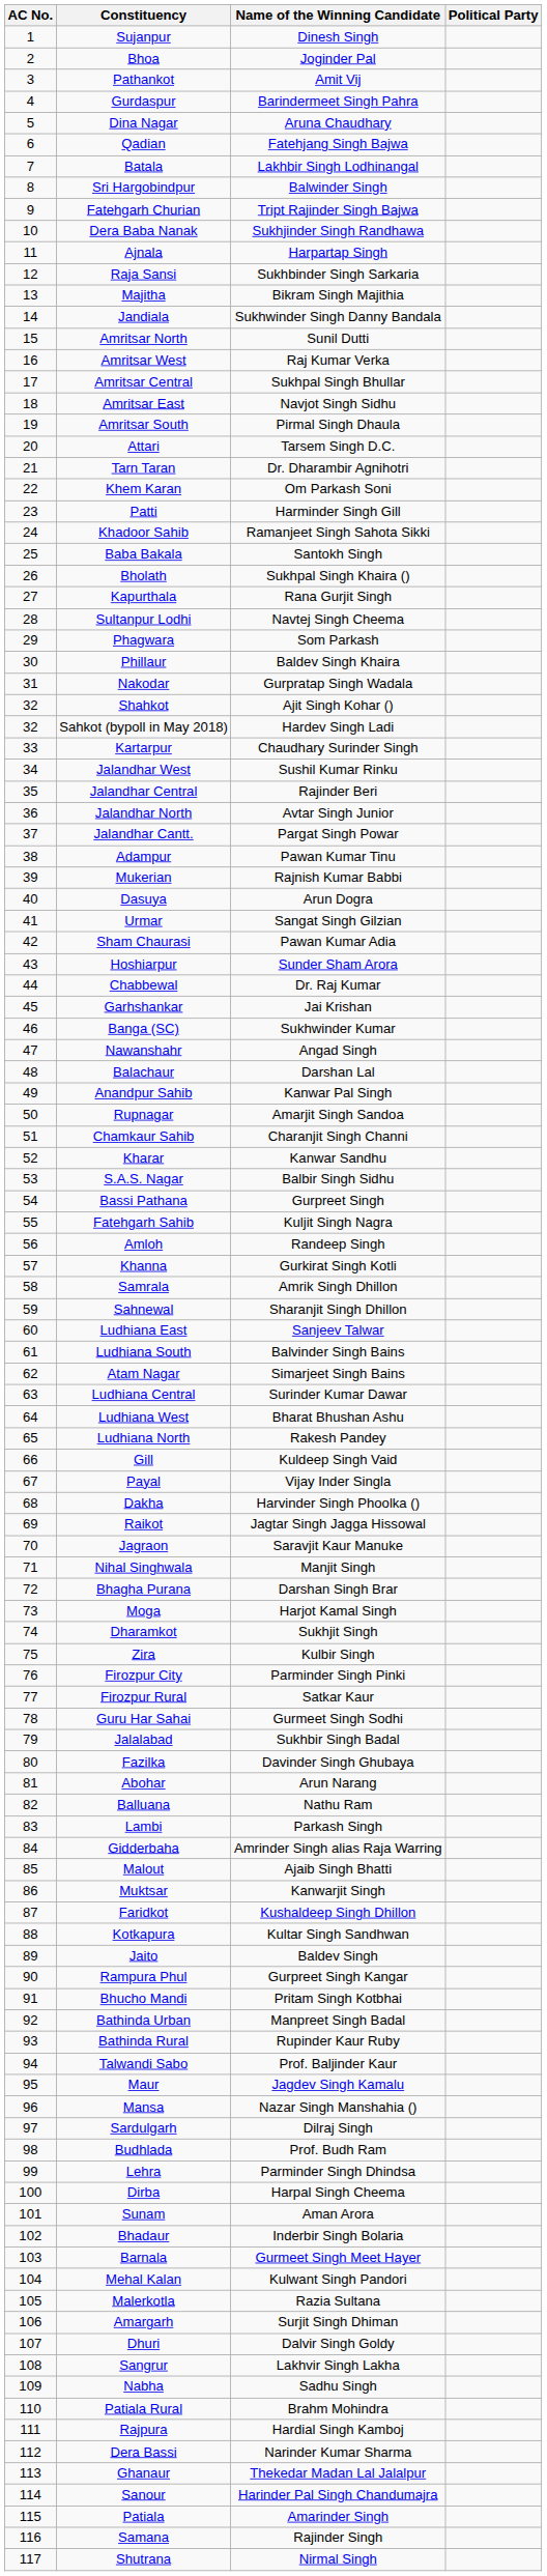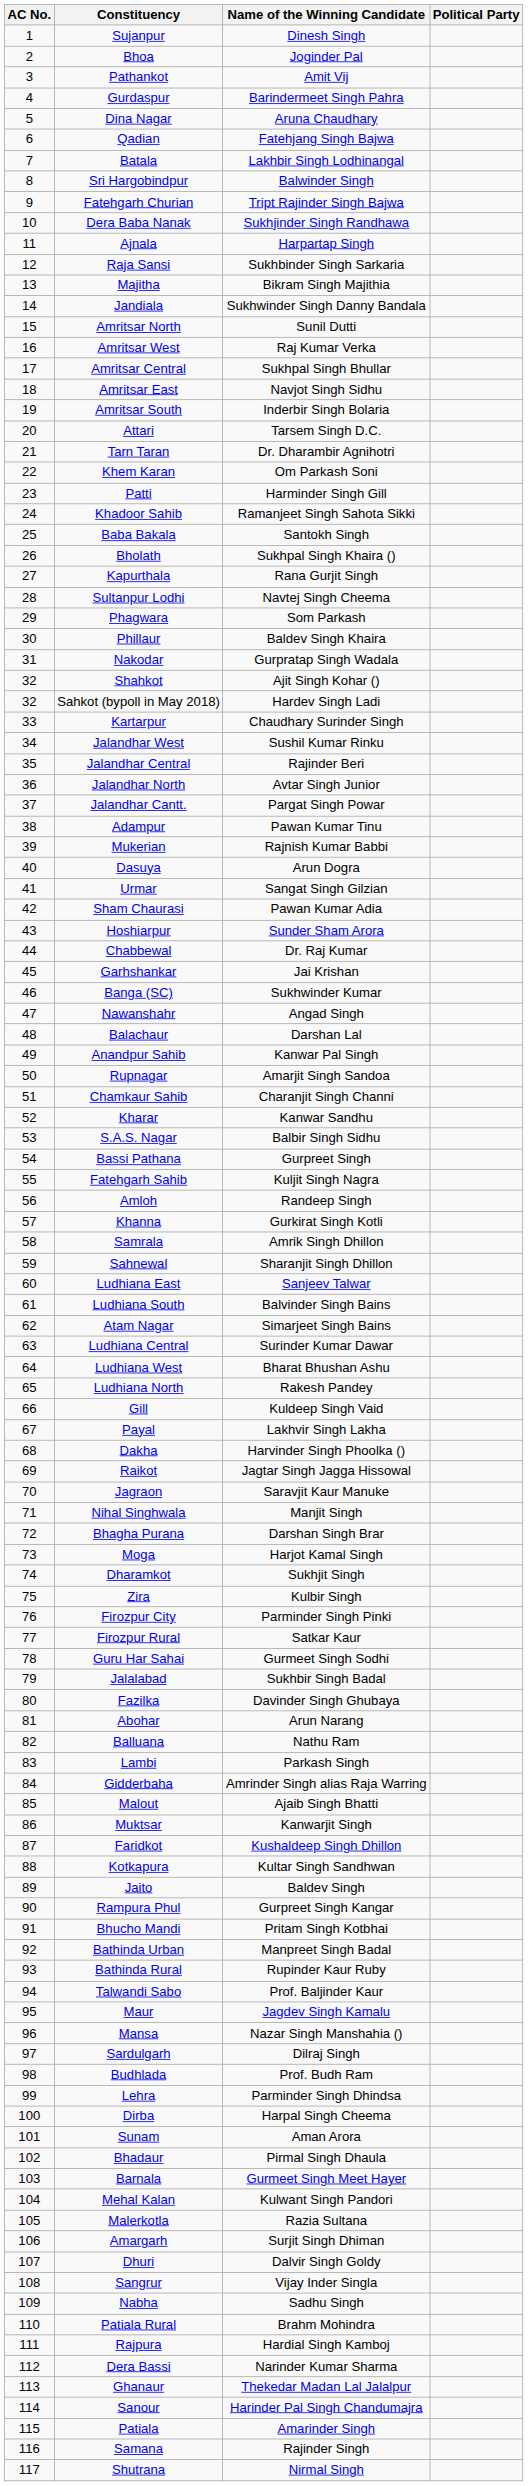 <table class="wikitable sortable" style="text-align:center">
 <tr>
 <th>AC No.</th>
 <th>Constituency</th>
 <th>Name of the Winning Candidate</th>
 <th colspan="2">Political Party</th>
 </tr>
 <tr>
 <td>1</td>
 <td><a href='#'>Sujanpur</a></td>
 <td><a href='#'>Dinesh Singh</a></td>
 <td></td>
 </tr>
 <tr>
 <td>2</td>
 <td><a href='#'>Bhoa</a></td>
 <td><a href='#'>Joginder Pal</a></td>
 <td></td>
 </tr>
 <tr>
 <td>3</td>
 <td><a href='#'>Pathankot</a></td>
 <td><a href='#'>Amit Vij</a></td>
 <td></td>
 </tr>
 <tr>
 <td>4</td>
 <td><a href='#'>Gurdaspur</a></td>
 <td><a href='#'>Barindermeet Singh Pahra</a></td>
 <td></td>
 </tr>
 <tr>
 <td>5</td>
 <td><a href='#'>Dina Nagar</a></td>
 <td><a href='#'>Aruna Chaudhary</a></td>
 <td></td>
 </tr>
 <tr>
 <td>6</td>
 <td><a href='#'>Qadian</a></td>
 <td><a href='#'>Fatehjang Singh Bajwa</a></td>
 <td></td>
 </tr>
 <tr>
 <td>7</td>
 <td><a href='#'>Batala</a></td>
 <td><a href='#'>Lakhbir Singh Lodhinangal</a></td>
 <td></td>
 </tr>
 <tr>
 <td>8</td>
 <td><a href='#'>Sri Hargobindpur</a></td>
 <td><a href='#'>Balwinder Singh</a></td>
 <td></td>
 </tr>
 <tr>
 <td>9</td>
 <td><a href='#'>Fatehgarh Churian</a></td>
 <td><a href='#'>Tript Rajinder Singh Bajwa</a></td>
 <td></td>
 </tr>
 <tr>
 <td>10</td>
 <td><a href='#'>Dera Baba Nanak</a></td>
 <td><a href='#'>Sukhjinder Singh Randhawa</a></td>
 <td></td>
 </tr>
 <tr>
 <td>11</td>
 <td><a href='#'>Ajnala</a></td>
 <td><a href='#'>Harpartap Singh</a></td>
 <td></td>
 </tr>
 <tr>
 <td>12</td>
 <td><a href='#'>Raja Sansi</a></td>
 <td>Sukhbinder Singh Sarkaria</td>
 <td></td>
 </tr>
 <tr>
 <td>13</td>
 <td><a href='#'>Majitha</a></td>
 <td>Bikram Singh Majithia</td>
 <td></td>
 </tr>
 <tr>
 <td>14</td>
 <td><a href='#'>Jandiala</a></td>
 <td>Sukhwinder Singh Danny Bandala</td>
 <td></td>
 </tr>
 <tr>
 <td>15</td>
 <td><a href='#'>Amritsar North</a></td>
 <td>Sunil Dutti</td>
 <td></td>
 </tr>
 <tr>
 <td>16</td>
 <td><a href='#'>Amritsar West</a></td>
 <td>Raj Kumar Verka</td>
 <td></td>
 </tr>
 <tr>
 <td>17</td>
 <td><a href='#'>Amritsar Central</a></td>
 <td>Sukhpal Singh Bhullar</td>
 <td></td>
 </tr>
 <tr>
 <td>18</td>
 <td><a href='#'>Amritsar East</a></td>
 <td>Navjot Singh Sidhu</td>
 <td></td>
 </tr>
 <tr>
 <td>19</td>
 <td><a href='#'>Amritsar South</a></td>
-<td>Pirmal Singh Dhaula</td>
+<td>Inderbir Singh Bolaria</td>
 <td></td>
 </tr>
 <tr>
 <td>20</td>
 <td><a href='#'>Attari</a></td>
 <td>Tarsem Singh D.C.</td>
 <td></td>
 </tr>
 <tr>
 <td>21</td>
 <td><a href='#'>Tarn Taran</a></td>
 <td>Dr. Dharambir Agnihotri</td>
 <td></td>
 </tr>
 <tr>
 <td>22</td>
 <td><a href='#'>Khem Karan</a></td>
 <td>Om Parkash Soni</td>
 <td></td>
 </tr>
 <tr>
 <td>23</td>
 <td><a href='#'>Patti</a></td>
 <td>Harminder Singh Gill</td>
 <td></td>
 </tr>
 <tr>
 <td>24</td>
 <td><a href='#'>Khadoor Sahib</a></td>
 <td>Ramanjeet Singh Sahota Sikki</td>
 <td></td>
 </tr>
 <tr>
 <td>25</td>
 <td><a href='#'>Baba Bakala</a></td>
 <td>Santokh Singh</td>
 <td></td>
 </tr>
 <tr>
 <td>26</td>
 <td><a href='#'>Bholath</a></td>
 <td>Sukhpal Singh Khaira ()</td>
 <td></td>
 </tr>
 <tr>
 <td>27</td>
 <td><a href='#'>Kapurthala</a></td>
 <td>Rana Gurjit Singh</td>
 <td></td>
 </tr>
 <tr>
 <td>28</td>
 <td><a href='#'>Sultanpur Lodhi</a></td>
 <td>Navtej Singh Cheema</td>
 <td></td>
 </tr>
 <tr>
 <td>29</td>
 <td><a href='#'>Phagwara</a></td>
 <td>Som Parkash </td>
 <td></td>
 </tr>
 <tr>
 <td>30</td>
 <td><a href='#'>Phillaur</a></td>
 <td>Baldev Singh Khaira</td>
 <td></td>
 </tr>
 <tr>
 <td>31</td>
 <td><a href='#'>Nakodar</a></td>
 <td>Gurpratap Singh Wadala</td>
 <td></td>
 </tr>
 <tr>
 <td>32</td>
 <td><a href='#'>Shahkot</a></td>
 <td>Ajit Singh Kohar ()</td>
 <td></td>
 </tr>
 <tr>
 <td>32</td>
 <td>Sahkot (bypoll in May 2018)</td>
 <td>Hardev Singh Ladi</td>
 <td></td>
 </tr>
 <tr>
 <td>33</td>
 <td><a href='#'>Kartarpur</a></td>
 <td>Chaudhary Surinder Singh</td>
 <td></td>
 </tr>
 <tr>
 <td>34</td>
 <td><a href='#'>Jalandhar West</a></td>
 <td>Sushil Kumar Rinku</td>
 <td></td>
 </tr>
 <tr>
 <td>35</td>
 <td><a href='#'>Jalandhar Central</a></td>
 <td>Rajinder Beri</td>
 <td></td>
 </tr>
 <tr>
 <td>36</td>
 <td><a href='#'>Jalandhar North</a></td>
 <td>Avtar Singh Junior</td>
 <td></td>
 </tr>
 <tr>
 <td>37</td>
 <td><a href='#'>Jalandhar Cantt.</a></td>
 <td>Pargat Singh Powar</td>
 <td></td>
 </tr>
 <tr>
 <td>38</td>
 <td><a href='#'>Adampur</a></td>
 <td>Pawan Kumar Tinu</td>
 <td></td>
 </tr>
 <tr>
 <td>39</td>
 <td><a href='#'>Mukerian</a></td>
 <td>Rajnish Kumar Babbi</td>
 <td></td>
 </tr>
 <tr>
 <td>40</td>
 <td><a href='#'>Dasuya</a></td>
 <td>Arun Dogra</td>
 <td></td>
 </tr>
 <tr>
 <td>41</td>
 <td><a href='#'>Urmar</a></td>
 <td>Sangat Singh Gilzian</td>
 <td></td>
 </tr>
 <tr>
 <td>42</td>
 <td><a href='#'>Sham Chaurasi</a></td>
 <td>Pawan Kumar Adia</td>
 <td></td>
 </tr>
 <tr>
 <td>43</td>
 <td><a href='#'>Hoshiarpur</a></td>
 <td><a href='#'>Sunder Sham Arora</a></td>
 <td></td>
 </tr>
 <tr>
 <td>44</td>
 <td><a href='#'>Chabbewal</a></td>
 <td>Dr. Raj Kumar</td>
 <td></td>
 </tr>
 <tr>
 <td>45</td>
 <td><a href='#'>Garhshankar</a></td>
 <td>Jai Krishan</td>
 <td></td>
 </tr>
 <tr>
 <td>46</td>
 <td><a href='#'>Banga (SC)</a></td>
 <td>Sukhwinder Kumar</td>
 <td></td>
 </tr>
 <tr>
 <td>47</td>
 <td><a href='#'>Nawanshahr</a></td>
 <td>Angad Singh</td>
 <td></td>
 </tr>
 <tr>
 <td>48</td>
 <td><a href='#'>Balachaur</a></td>
 <td>Darshan Lal</td>
 <td></td>
 </tr>
 <tr>
 <td>49</td>
 <td><a href='#'>Anandpur Sahib</a></td>
 <td>Kanwar Pal Singh</td>
 <td></td>
 </tr>
 <tr>
 <td>50</td>
 <td><a href='#'>Rupnagar</a></td>
 <td>Amarjit Singh Sandoa </td>
 <td></td>
 </tr>
 <tr>
 <td>51</td>
 <td><a href='#'>Chamkaur Sahib</a></td>
 <td>Charanjit Singh Channi</td>
 <td></td>
 </tr>
 <tr>
 <td>52</td>
 <td><a href='#'>Kharar</a></td>
 <td>Kanwar Sandhu</td>
 <td></td>
 </tr>
 <tr>
 <td>53</td>
 <td><a href='#'>S.A.S. Nagar</a></td>
 <td>Balbir Singh Sidhu</td>
 <td></td>
 </tr>
 <tr>
 <td>54</td>
 <td><a href='#'>Bassi Pathana</a></td>
 <td>Gurpreet Singh</td>
 <td></td>
 </tr>
 <tr>
 <td>55</td>
 <td><a href='#'>Fatehgarh Sahib</a></td>
 <td>Kuljit Singh Nagra</td>
 <td></td>
 </tr>
 <tr>
 <td>56</td>
 <td><a href='#'>Amloh</a></td>
 <td>Randeep Singh</td>
 <td></td>
 </tr>
 <tr>
 <td>57</td>
 <td><a href='#'>Khanna</a></td>
 <td>Gurkirat Singh Kotli</td>
 <td></td>
 </tr>
 <tr>
 <td>58</td>
 <td><a href='#'>Samrala</a></td>
 <td>Amrik Singh Dhillon</td>
 <td></td>
 </tr>
 <tr>
 <td>59</td>
 <td><a href='#'>Sahnewal</a></td>
 <td>Sharanjit Singh Dhillon</td>
 <td></td>
 </tr>
 <tr>
 <td>60</td>
 <td><a href='#'>Ludhiana East</a></td>
 <td><a href='#'>Sanjeev Talwar</a></td>
 <td></td>
 </tr>
 <tr>
 <td>61</td>
 <td><a href='#'>Ludhiana South</a></td>
 <td>Balvinder Singh Bains</td>
 <td></td>
 </tr>
 <tr>
 <td>62</td>
 <td><a href='#'>Atam Nagar</a></td>
 <td>Simarjeet Singh Bains</td>
 <td></td>
 </tr>
 <tr>
 <td>63</td>
 <td><a href='#'>Ludhiana Central</a></td>
 <td>Surinder Kumar Dawar</td>
 <td></td>
 </tr>
 <tr>
 <td>64</td>
 <td><a href='#'>Ludhiana West</a></td>
 <td>Bharat Bhushan Ashu</td>
 <td></td>
 </tr>
 <tr>
 <td>65</td>
 <td><a href='#'>Ludhiana North</a></td>
 <td>Rakesh Pandey</td>
 <td></td>
 </tr>
 <tr>
 <td>66</td>
 <td><a href='#'>Gill</a></td>
 <td>Kuldeep Singh Vaid</td>
 <td></td>
 </tr>
 <tr>
 <td>67</td>
 <td><a href='#'>Payal</a></td>
-<td>Vijay Inder Singla</td>
+<td>Lakhvir Singh Lakha</td>
 <td></td>
 </tr>
 <tr>
 <td>68</td>
 <td><a href='#'>Dakha</a></td>
 <td>Harvinder Singh Phoolka ()</td>
 <td></td>
 </tr>
 <tr>
 <td>69</td>
 <td><a href='#'>Raikot</a></td>
 <td>Jagtar Singh Jagga Hissowal</td>
 <td></td>
 </tr>
 <tr>
 <td>70</td>
 <td><a href='#'>Jagraon</a></td>
 <td>Saravjit Kaur Manuke</td>
 <td></td>
 </tr>
 <tr>
 <td>71</td>
 <td><a href='#'>Nihal Singhwala</a></td>
 <td>Manjit  Singh</td>
 <td></td>
 </tr>
 <tr>
 <td>72</td>
 <td><a href='#'>Bhagha Purana</a></td>
 <td>Darshan Singh Brar</td>
 <td></td>
 </tr>
 <tr>
 <td>73</td>
 <td><a href='#'>Moga</a></td>
 <td>Harjot Kamal Singh</td>
 <td></td>
 </tr>
 <tr>
 <td>74</td>
 <td><a href='#'>Dharamkot</a></td>
 <td>Sukhjit Singh</td>
 <td></td>
 </tr>
 <tr>
 <td>75</td>
 <td><a href='#'>Zira</a></td>
 <td>Kulbir Singh</td>
 <td></td>
 </tr>
 <tr>
 <td>76</td>
 <td><a href='#'>Firozpur City</a></td>
 <td>Parminder Singh Pinki</td>
 <td></td>
 </tr>
 <tr>
 <td>77</td>
 <td><a href='#'>Firozpur Rural</a></td>
 <td>Satkar Kaur</td>
 <td></td>
 </tr>
 <tr>
 <td>78</td>
 <td><a href='#'>Guru Har Sahai</a></td>
 <td>Gurmeet Singh Sodhi</td>
 <td></td>
 </tr>
 <tr>
 <td>79</td>
 <td><a href='#'>Jalalabad</a></td>
 <td>Sukhbir Singh Badal </td>
 <td></td>
 </tr>
 <tr>
 <td>80</td>
 <td><a href='#'>Fazilka</a></td>
 <td>Davinder Singh Ghubaya</td>
 <td></td>
 </tr>
 <tr>
 <td>81</td>
 <td><a href='#'>Abohar</a></td>
 <td>Arun Narang</td>
 <td></td>
 </tr>
 <tr>
 <td>82</td>
 <td><a href='#'>Balluana</a></td>
 <td>Nathu Ram</td>
 <td></td>
 </tr>
 <tr>
 <td>83</td>
 <td><a href='#'>Lambi</a></td>
 <td>Parkash Singh</td>
 <td></td>
 </tr>
 <tr>
 <td>84</td>
 <td><a href='#'>Gidderbaha</a></td>
 <td>Amrinder Singh alias Raja Warring</td>
 <td></td>
 </tr>
 <tr>
 <td>85</td>
 <td><a href='#'>Malout</a></td>
 <td>Ajaib Singh Bhatti</td>
 <td></td>
 </tr>
 <tr>
 <td>86</td>
 <td><a href='#'>Muktsar</a></td>
 <td>Kanwarjit Singh</td>
 <td></td>
 </tr>
 <tr>
 <td>87</td>
 <td><a href='#'>Faridkot</a></td>
 <td><a href='#'>Kushaldeep Singh Dhillon</a></td>
 <td></td>
 </tr>
 <tr>
 <td>88</td>
 <td><a href='#'>Kotkapura</a></td>
 <td>Kultar Singh Sandhwan</td>
 <td></td>
 </tr>
 <tr>
 <td>89</td>
 <td><a href='#'>Jaito</a></td>
 <td>Baldev Singh</td>
 <td></td>
 </tr>
 <tr>
 <td>90</td>
 <td><a href='#'>Rampura Phul</a></td>
 <td>Gurpreet Singh Kangar</td>
 <td></td>
 </tr>
 <tr>
 <td>91</td>
 <td><a href='#'>Bhucho Mandi</a></td>
 <td>Pritam Singh Kotbhai</td>
 <td></td>
 </tr>
 <tr>
 <td>92</td>
 <td><a href='#'>Bathinda Urban</a></td>
 <td>Manpreet Singh Badal</td>
 <td></td>
 </tr>
 <tr>
 <td>93</td>
 <td><a href='#'>Bathinda Rural</a></td>
 <td>Rupinder Kaur Ruby</td>
 <td></td>
 </tr>
 <tr>
 <td>94</td>
 <td><a href='#'>Talwandi Sabo</a></td>
 <td>Prof. Baljinder Kaur</td>
 <td></td>
 </tr>
 <tr>
 <td>95</td>
 <td><a href='#'>Maur</a></td>
 <td><a href='#'>Jagdev Singh Kamalu</a></td>
 <td></td>
 </tr>
 <tr>
 <td>96</td>
 <td><a href='#'>Mansa</a></td>
 <td>Nazar Singh Manshahia ()</td>
 <td></td>
 </tr>
 <tr>
 <td>97</td>
 <td><a href='#'>Sardulgarh</a></td>
 <td>Dilraj Singh</td>
 <td></td>
 </tr>
 <tr>
 <td>98</td>
 <td><a href='#'>Budhlada</a></td>
 <td>Prof. Budh Ram</td>
 <td></td>
 </tr>
 <tr>
 <td>99</td>
 <td><a href='#'>Lehra</a></td>
 <td>Parminder Singh Dhindsa</td>
 <td></td>
 </tr>
 <tr>
 <td>100</td>
 <td><a href='#'>Dirba</a></td>
 <td>Harpal Singh Cheema</td>
 <td></td>
 </tr>
 <tr>
 <td>101</td>
 <td><a href='#'>Sunam</a></td>
 <td>Aman Arora</td>
 <td></td>
 </tr>
 <tr>
 <td>102</td>
 <td><a href='#'>Bhadaur</a></td>
-<td>Inderbir Singh Bolaria</td>
+<td>Pirmal Singh Dhaula</td>
 <td></td>
 </tr>
 <tr>
 <td>103</td>
 <td><a href='#'>Barnala</a></td>
 <td><a href='#'>Gurmeet Singh Meet Hayer</a></td>
 <td></td>
 </tr>
 <tr>
 <td>104</td>
 <td><a href='#'>Mehal Kalan</a></td>
 <td>Kulwant Singh Pandori</td>
 <td></td>
 </tr>
 <tr>
 <td>105</td>
 <td><a href='#'>Malerkotla</a></td>
 <td>Razia Sultana</td>
 <td></td>
 </tr>
 <tr>
 <td>106</td>
 <td><a href='#'>Amargarh</a></td>
 <td>Surjit Singh Dhiman</td>
 <td></td>
 </tr>
 <tr>
 <td>107</td>
 <td><a href='#'>Dhuri</a></td>
 <td>Dalvir Singh Goldy</td>
 <td></td>
 </tr>
 <tr>
 <td>108</td>
 <td><a href='#'>Sangrur</a></td>
-<td>Lakhvir Singh Lakha</td>
+<td>Vijay Inder Singla</td>
 <td></td>
 </tr>
 <tr>
 <td>109</td>
 <td><a href='#'>Nabha</a></td>
 <td>Sadhu Singh</td>
 <td></td>
 </tr>
 <tr>
 <td>110</td>
 <td><a href='#'>Patiala Rural</a></td>
 <td>Brahm Mohindra</td>
 <td></td>
 </tr>
 <tr>
 <td>111</td>
 <td><a href='#'>Rajpura</a></td>
 <td>Hardial Singh Kamboj</td>
 <td></td>
 </tr>
 <tr>
 <td>112</td>
 <td><a href='#'>Dera Bassi</a></td>
 <td>Narinder Kumar Sharma</td>
 <td></td>
 </tr>
 <tr>
 <td>113</td>
 <td><a href='#'>Ghanaur</a></td>
 <td><a href='#'>Thekedar Madan Lal Jalalpur</a></td>
 <td></td>
 </tr>
 <tr>
 <td>114</td>
 <td><a href='#'>Sanour</a></td>
 <td><a href='#'>Harinder Pal Singh Chandumajra</a></td>
 <td></td>
 </tr>
 <tr>
 <td>115</td>
 <td><a href='#'>Patiala</a></td>
 <td><a href='#'>Amarinder Singh</a></td>
 <td></td>
 </tr>
 <tr>
 <td>116</td>
 <td><a href='#'>Samana</a></td>
 <td>Rajinder Singh</td>
 <td></td>
 </tr>
 <tr>
 <td>117</td>
 <td><a href='#'>Shutrana</a></td>
 <td><a href='#'>Nirmal Singh</a></td>
 <td></td>
 </tr>
 </table>
